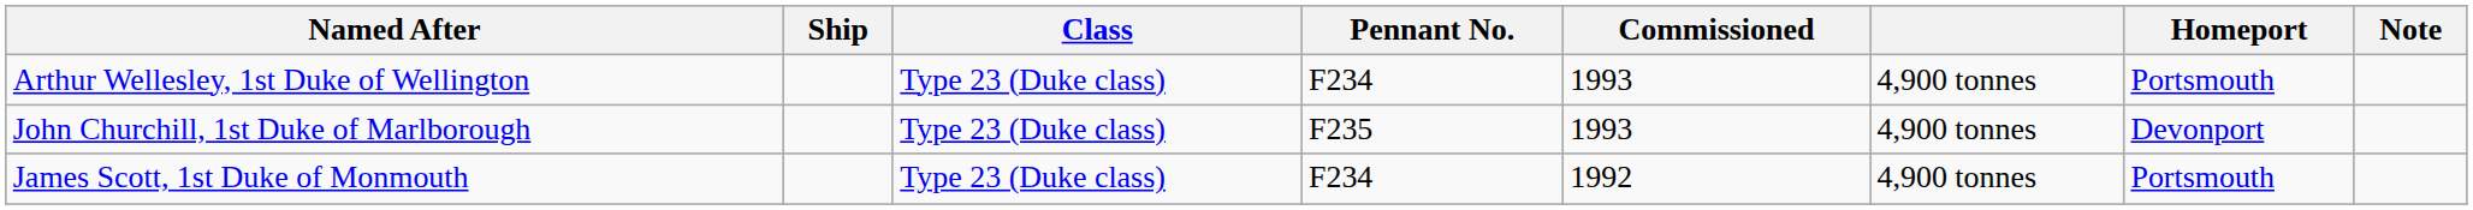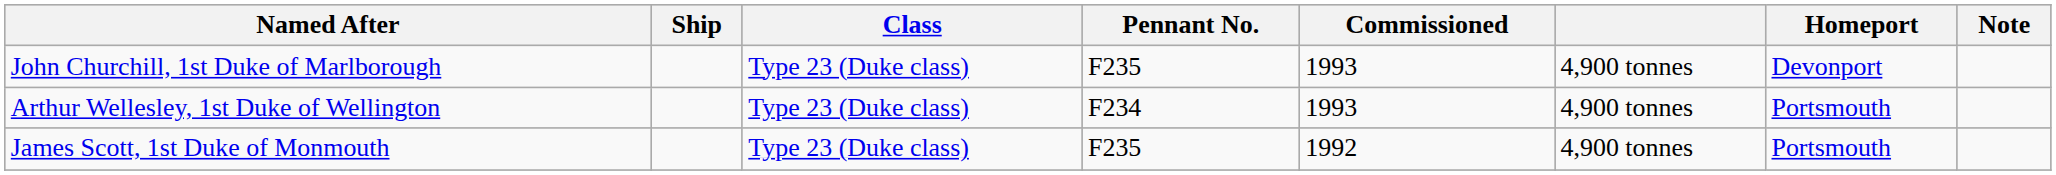 <table class="wikitable" style="margin:auto; width:100%;">
 <tr>
 <th>Named After</th>
 <th>Ship</th>
 <th><a href='#'>Class</a></th>
 <th>Pennant No.</th>
 <th>Commissioned</th>
 <th></th>
 <th>Homeport</th>
 <th>Note</th>
 </tr>
 <tr>
+<td><a href='#'>John Churchill, 1st Duke of Marlborough</a></td>
+<td></td>
+<td><a href='#'>Type 23 (Duke class)</a></td>
+<td>F235</td>
+<td>1993</td>
+<td>4,900 tonnes</td>
+<td><a href='#'>Devonport</a></td>
+<td></td>
+</tr>
+<tr>
 <td><a href='#'>Arthur Wellesley, 1st Duke of Wellington</a></td>
 <td></td>
 <td><a href='#'>Type 23 (Duke class)</a></td>
 <td>F234</td>
 <td>1993</td>
 <td>4,900 tonnes</td>
 <td><a href='#'>Portsmouth</a></td>
 <td></td>
 </tr>
 <tr>
-<td><a href='#'>John Churchill, 1st Duke of Marlborough</a></td>
+<td><a href='#'>James Scott, 1st Duke of Monmouth</a></td>
 <td></td>
 <td><a href='#'>Type 23 (Duke class)</a></td>
 <td>F235</td>
-<td>1993</td>
-<td>4,900 tonnes</td>
-<td><a href='#'>Devonport</a></td>
-<td></td>
-</tr>
-<tr>
-<td><a href='#'>James Scott, 1st Duke of Monmouth</a></td>
-<td></td>
-<td><a href='#'>Type 23 (Duke class)</a></td>
-<td>F234</td>
 <td>1992</td>
 <td>4,900 tonnes</td>
 <td><a href='#'>Portsmouth</a></td>
 <td></td>
 </tr>
 </table>
